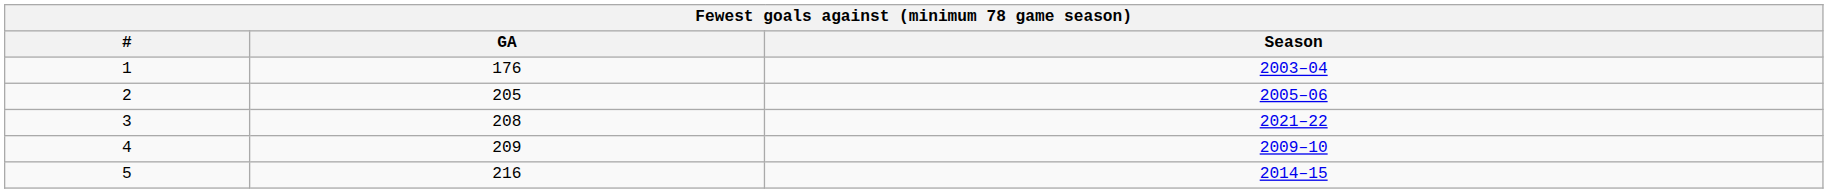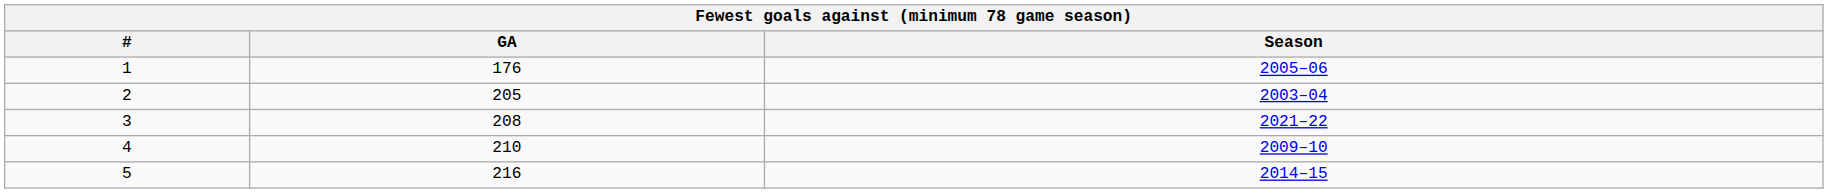 <table class="wikitable" style="text-align: center; font-size: 95%" width="70%">
 <tr>
 <th colspan="3">Fewest goals against (minimum 78 game season)</th>
 </tr>
 <tr>
 <th>#</th>
 <th>GA</th>
 <th>Season</th>
 </tr>
 <tr>
 <td>1</td>
 <td>176</td>
-<td><a href='#'>2003–04</a></td>
+<td><a href='#'>2005–06</a></td>
 </tr>
 <tr>
 <td>2</td>
 <td>205</td>
-<td><a href='#'>2005–06</a></td>
+<td><a href='#'>2003–04</a></td>
 </tr>
 <tr>
 <td>3</td>
 <td>208</td>
 <td><a href='#'>2021–22</a></td>
 </tr>
 <tr>
 <td>4</td>
-<td>209</td>
+<td>210</td>
 <td><a href='#'>2009–10</a></td>
 </tr>
 <tr>
 <td>5</td>
 <td>216</td>
 <td><a href='#'>2014–15</a></td>
 </tr>
 </table>
